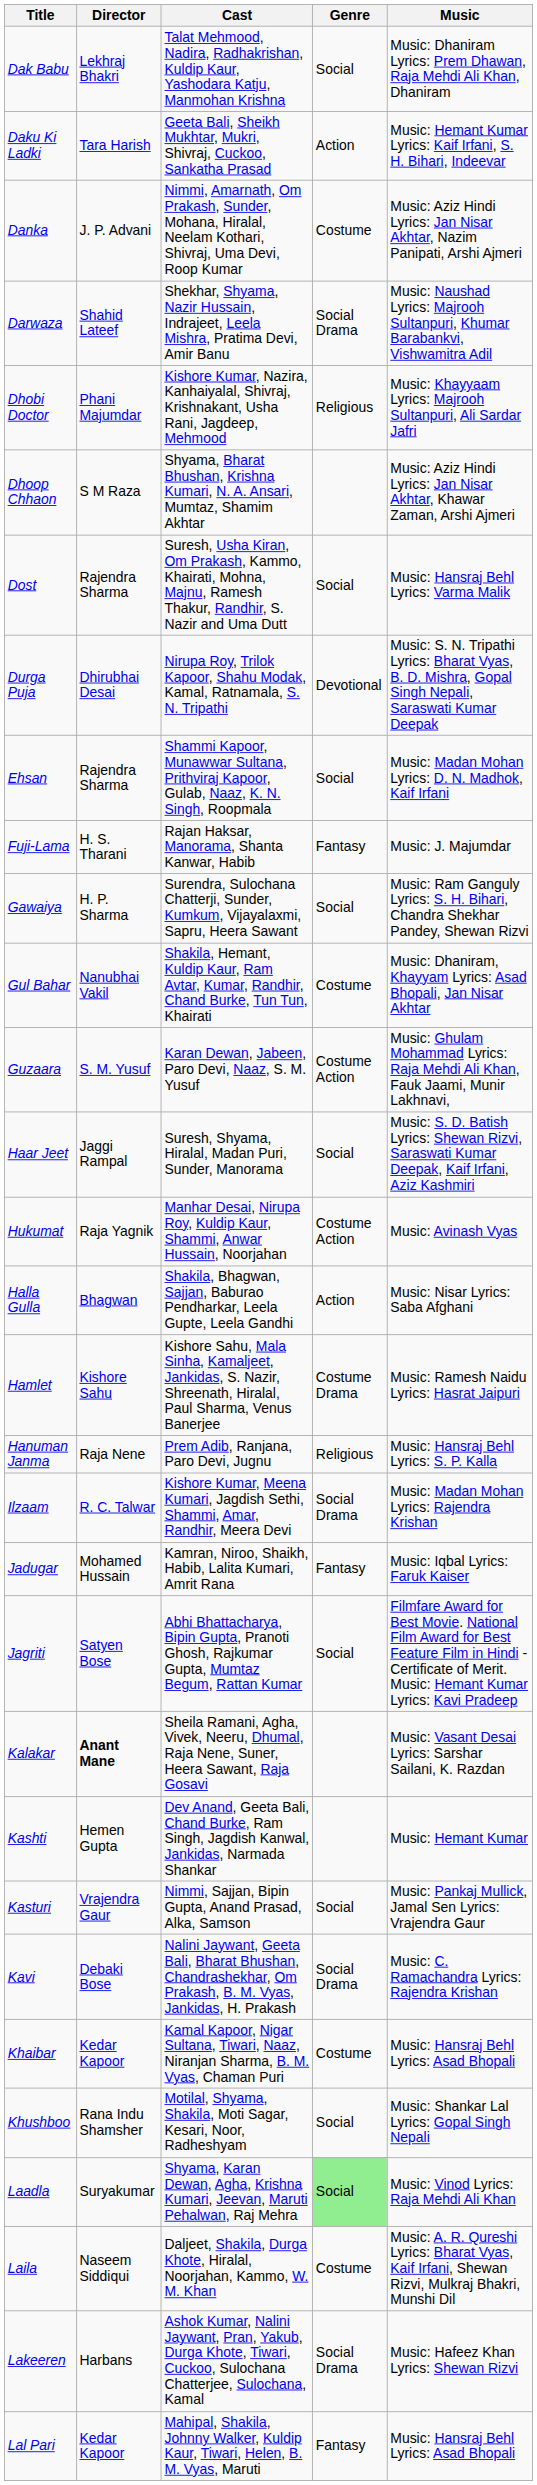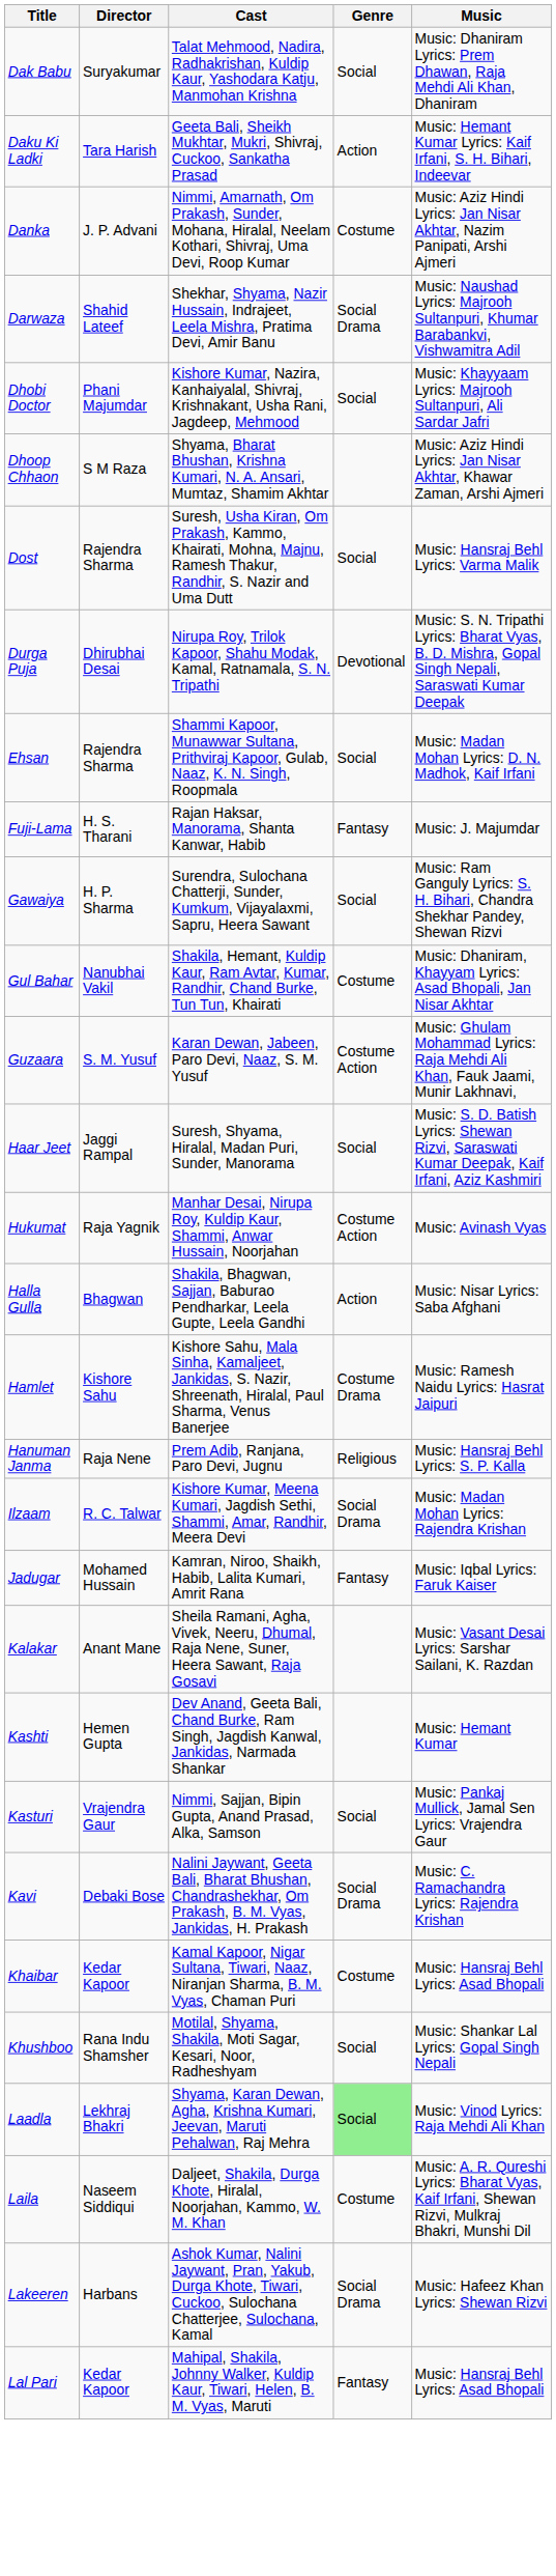 <table class="wikitable">
 <tr>
 <th>Title</th>
 <th>Director</th>
 <th>Cast</th>
 <th>Genre</th>
 <th>Music</th>
 </tr>
 <tr>
 <td><em><a href='#'>Dak Babu</a></em></td>
-<td><a href='#'>Lekhraj Bhakri</a></td>
+<td>Suryakumar</td>
 <td><a href='#'>Talat Mehmood</a>, <a href='#'>Nadira</a>, <a href='#'>Radhakrishan</a>, <a href='#'>Kuldip Kaur</a>, <a href='#'>Yashodara Katju</a>, <a href='#'>Manmohan Krishna</a></td>
 <td>Social</td>
 <td>Music: Dhaniram Lyrics: <a href='#'>Prem Dhawan</a>, <a href='#'>Raja Mehdi Ali Khan</a>, Dhaniram</td>
 </tr>
 <tr>
 <td><em><a href='#'>Daku Ki Ladki</a></em></td>
 <td><a href='#'>Tara Harish</a></td>
 <td><a href='#'>Geeta Bali</a>, <a href='#'>Sheikh Mukhtar</a>, <a href='#'>Mukri</a>, Shivraj, <a href='#'>Cuckoo</a>, <a href='#'>Sankatha Prasad</a></td>
 <td>Action</td>
 <td>Music: <a href='#'>Hemant Kumar</a> Lyrics: <a href='#'>Kaif Irfani</a>, <a href='#'>S. H. Bihari</a>, <a href='#'>Indeevar</a></td>
 </tr>
 <tr>
 <td><em><a href='#'>Danka</a></em></td>
 <td>J. P. Advani</td>
 <td><a href='#'>Nimmi</a>, <a href='#'>Amarnath</a>, <a href='#'>Om Prakash</a>, <a href='#'>Sunder</a>, Mohana, Hiralal, Neelam Kothari, Shivraj, Uma Devi, Roop Kumar</td>
 <td>Costume</td>
 <td>Music: Aziz Hindi Lyrics: <a href='#'>Jan Nisar Akhtar</a>, Nazim Panipati, Arshi Ajmeri</td>
 </tr>
 <tr>
 <td><em><a href='#'>Darwaza</a></em></td>
 <td><a href='#'>Shahid Lateef</a></td>
 <td>Shekhar, <a href='#'>Shyama</a>, <a href='#'>Nazir Hussain</a>, Indrajeet, <a href='#'>Leela Mishra</a>, Pratima Devi, Amir Banu</td>
 <td>Social Drama</td>
 <td>Music: <a href='#'>Naushad</a> Lyrics: <a href='#'>Majrooh Sultanpuri</a>, <a href='#'>Khumar Barabankvi</a>, <a href='#'>Vishwamitra Adil</a></td>
 </tr>
 <tr>
 <td><em><a href='#'>Dhobi Doctor</a></em></td>
 <td><a href='#'>Phani Majumdar</a></td>
 <td><a href='#'>Kishore Kumar</a>, Nazira, Kanhaiyalal, Shivraj, Krishnakant, Usha Rani, Jagdeep, <a href='#'>Mehmood</a></td>
-<td>Religious</td>
+<td>Social</td>
 <td>Music: <a href='#'>Khayyaam</a> Lyrics: <a href='#'>Majrooh Sultanpuri</a>, <a href='#'>Ali Sardar Jafri</a></td>
 </tr>
 <tr>
 <td><em><a href='#'>Dhoop Chhaon</a></em></td>
 <td>S M Raza</td>
 <td>Shyama, <a href='#'>Bharat Bhushan</a>, <a href='#'>Krishna Kumari</a>, <a href='#'>N. A. Ansari</a>, Mumtaz, Shamim Akhtar</td>
 <td></td>
 <td>Music: Aziz Hindi Lyrics: <a href='#'>Jan Nisar Akhtar</a>, Khawar Zaman, Arshi Ajmeri</td>
 </tr>
 <tr>
 <td><em><a href='#'>Dost</a></em></td>
 <td>Rajendra Sharma</td>
 <td>Suresh, <a href='#'>Usha Kiran</a>, <a href='#'>Om Prakash</a>, Kammo, Khairati, Mohna, <a href='#'>Majnu</a>, Ramesh Thakur, <a href='#'>Randhir</a>, S. Nazir and Uma Dutt</td>
 <td>Social</td>
 <td>Music: <a href='#'>Hansraj Behl</a> Lyrics: <a href='#'>Varma Malik</a></td>
 </tr>
 <tr>
 <td><em><a href='#'>Durga Puja</a></em></td>
 <td><a href='#'>Dhirubhai Desai</a></td>
 <td><a href='#'>Nirupa Roy</a>, <a href='#'>Trilok Kapoor</a>, <a href='#'>Shahu Modak</a>, Kamal, Ratnamala, <a href='#'>S. N. Tripathi</a></td>
 <td>Devotional</td>
 <td>Music: S. N. Tripathi Lyrics: <a href='#'>Bharat Vyas</a>, <a href='#'>B. D. Mishra</a>, <a href='#'>Gopal Singh Nepali</a>, <a href='#'>Saraswati Kumar Deepak</a></td>
 </tr>
 <tr>
 <td><em><a href='#'>Ehsan</a></em></td>
 <td>Rajendra Sharma</td>
 <td><a href='#'>Shammi Kapoor</a>, <a href='#'>Munawwar Sultana</a>, <a href='#'>Prithviraj Kapoor</a>, Gulab, <a href='#'>Naaz</a>, <a href='#'>K. N. Singh</a>, Roopmala</td>
 <td>Social</td>
 <td>Music: <a href='#'>Madan Mohan</a> Lyrics: <a href='#'>D. N. Madhok</a>, <a href='#'>Kaif Irfani</a></td>
 </tr>
 <tr>
 <td><em><a href='#'>Fuji-Lama</a></em></td>
 <td>H. S. Tharani</td>
 <td>Rajan Haksar, <a href='#'>Manorama</a>, Shanta Kanwar, Habib</td>
 <td>Fantasy</td>
 <td>Music: J. Majumdar</td>
 </tr>
 <tr>
 <td><em><a href='#'>Gawaiya</a></em></td>
 <td>H. P. Sharma</td>
 <td>Surendra, Sulochana Chatterji, Sunder, <a href='#'>Kumkum</a>, Vijayalaxmi, Sapru, Heera Sawant</td>
 <td>Social</td>
 <td>Music: Ram Ganguly Lyrics: <a href='#'>S. H. Bihari</a>, Chandra Shekhar Pandey, Shewan Rizvi</td>
 </tr>
 <tr>
 <td><em><a href='#'>Gul Bahar</a></em></td>
 <td><a href='#'>Nanubhai Vakil</a></td>
 <td><a href='#'>Shakila</a>, Hemant, <a href='#'>Kuldip Kaur</a>, <a href='#'>Ram Avtar</a>, <a href='#'>Kumar</a>, <a href='#'>Randhir</a>, <a href='#'>Chand Burke</a>, <a href='#'>Tun Tun</a>, Khairati</td>
 <td>Costume</td>
 <td>Music: Dhaniram, <a href='#'>Khayyam</a> Lyrics: <a href='#'>Asad Bhopali</a>, <a href='#'>Jan Nisar Akhtar</a></td>
 </tr>
 <tr>
 <td><em><a href='#'>Guzaara</a></em></td>
 <td><a href='#'>S. M. Yusuf</a></td>
 <td><a href='#'>Karan Dewan</a>, <a href='#'>Jabeen</a>, Paro Devi, <a href='#'>Naaz</a>, S. M. Yusuf</td>
 <td>Costume Action</td>
 <td>Music: <a href='#'>Ghulam Mohammad</a> Lyrics: <a href='#'>Raja Mehdi Ali Khan</a>, Fauk Jaami, Munir Lakhnavi,</td>
 </tr>
 <tr>
 <td><em><a href='#'>Haar Jeet</a></em></td>
 <td>Jaggi Rampal</td>
 <td>Suresh, Shyama, Hiralal, Madan Puri, Sunder, Manorama</td>
 <td>Social</td>
 <td>Music: <a href='#'>S. D. Batish</a> Lyrics: <a href='#'>Shewan Rizvi</a>, <a href='#'>Saraswati Kumar Deepak</a>, <a href='#'>Kaif Irfani</a>, <a href='#'>Aziz Kashmiri</a></td>
 </tr>
 <tr>
 <td><em><a href='#'>Hukumat</a></em></td>
 <td>Raja Yagnik</td>
 <td><a href='#'>Manhar Desai</a>, <a href='#'>Nirupa Roy</a>, <a href='#'>Kuldip Kaur</a>, <a href='#'>Shammi</a>, <a href='#'>Anwar Hussain</a>, Noorjahan</td>
 <td>Costume Action</td>
 <td>Music: <a href='#'>Avinash Vyas</a></td>
 </tr>
 <tr>
 <td><em><a href='#'>Halla Gulla</a></em></td>
 <td><a href='#'>Bhagwan</a></td>
 <td><a href='#'>Shakila</a>, Bhagwan, <a href='#'>Sajjan</a>, Baburao Pendharkar, Leela Gupte, Leela Gandhi</td>
 <td>Action</td>
 <td>Music: Nisar Lyrics: Saba Afghani</td>
 </tr>
 <tr>
 <td><em><a href='#'>Hamlet</a></em></td>
 <td><a href='#'>Kishore Sahu</a></td>
 <td>Kishore Sahu, <a href='#'>Mala Sinha</a>, <a href='#'>Kamaljeet</a>, <a href='#'>Jankidas</a>, S. Nazir,  Shreenath, Hiralal, Paul Sharma, Venus Banerjee</td>
 <td>Costume Drama</td>
 <td>Music: Ramesh Naidu Lyrics: <a href='#'>Hasrat Jaipuri</a></td>
 </tr>
 <tr>
 <td><em><a href='#'>Hanuman Janma</a></em></td>
 <td>Raja Nene</td>
 <td><a href='#'>Prem Adib</a>, Ranjana, Paro Devi, Jugnu</td>
 <td>Religious</td>
 <td>Music: <a href='#'>Hansraj Behl</a> Lyrics: <a href='#'>S. P. Kalla</a></td>
 </tr>
 <tr>
 <td><em><a href='#'>Ilzaam</a></em></td>
 <td><a href='#'>R. C. Talwar</a></td>
 <td><a href='#'>Kishore Kumar</a>, <a href='#'>Meena Kumari</a>, Jagdish Sethi, <a href='#'>Shammi</a>, <a href='#'>Amar</a>, <a href='#'>Randhir</a>, Meera Devi</td>
 <td>Social Drama</td>
 <td>Music: <a href='#'>Madan Mohan</a> Lyrics: <a href='#'>Rajendra Krishan</a></td>
 </tr>
 <tr>
 <td><em><a href='#'>Jadugar</a></em></td>
 <td>Mohamed Hussain</td>
 <td>Kamran, Niroo, Shaikh, Habib, Lalita Kumari, Amrit Rana</td>
 <td>Fantasy</td>
 <td>Music: Iqbal Lyrics: <a href='#'>Faruk Kaiser</a></td>
 </tr>
 <tr>
-<td><em><a href='#'>Jagriti</a></em></td>
-<td><a href='#'>Satyen Bose</a></td>
-<td><a href='#'>Abhi Bhattacharya</a>, <a href='#'>Bipin Gupta</a>, Pranoti Ghosh, Rajkumar Gupta, <a href='#'>Mumtaz Begum</a>, <a href='#'>Rattan Kumar</a></td>
-<td>Social</td>
-<td><a href='#'>Filmfare Award for Best Movie</a>. <a href='#'>National Film Award for Best Feature Film in Hindi</a> - Certificate of Merit. Music: <a href='#'>Hemant Kumar</a> Lyrics: <a href='#'>Kavi Pradeep</a></td>
-</tr>
-<tr>
 <td><em><a href='#'>Kalakar</a></em></td>
-<td><strong>Anant Mane</strong></td>
+<td>Anant Mane</td>
 <td>Sheila Ramani, Agha, Vivek, Neeru, <a href='#'>Dhumal</a>, Raja Nene, Suner, Heera Sawant, <a href='#'>Raja Gosavi</a></td>
 <td></td>
 <td>Music: <a href='#'>Vasant Desai</a> Lyrics: Sarshar Sailani, K. Razdan</td>
 </tr>
 <tr>
 <td><em><a href='#'>Kashti</a></em></td>
 <td>Hemen Gupta</td>
 <td><a href='#'>Dev Anand</a>, Geeta Bali, <a href='#'>Chand Burke</a>, Ram Singh, Jagdish Kanwal, <a href='#'>Jankidas</a>, Narmada Shankar</td>
 <td></td>
 <td>Music: <a href='#'>Hemant Kumar</a></td>
 </tr>
 <tr>
 <td><em><a href='#'>Kasturi</a></em></td>
 <td><a href='#'>Vrajendra Gaur</a></td>
 <td><a href='#'>Nimmi</a>, Sajjan, Bipin Gupta, Anand Prasad, Alka, Samson</td>
 <td>Social</td>
 <td>Music: <a href='#'>Pankaj Mullick</a>, Jamal Sen Lyrics: Vrajendra Gaur</td>
 </tr>
 <tr>
 <td><em><a href='#'>Kavi</a></em></td>
 <td><a href='#'>Debaki Bose</a></td>
 <td><a href='#'>Nalini Jaywant</a>, <a href='#'>Geeta Bali</a>, <a href='#'>Bharat Bhushan</a>, <a href='#'>Chandrashekhar</a>, <a href='#'>Om Prakash</a>, <a href='#'>B. M. Vyas</a>, <a href='#'>Jankidas</a>, H. Prakash</td>
 <td>Social Drama</td>
 <td>Music: <a href='#'>C. Ramachandra</a> Lyrics: <a href='#'>Rajendra Krishan</a></td>
 </tr>
 <tr>
 <td><em><a href='#'>Khaibar</a></em></td>
 <td><a href='#'>Kedar Kapoor</a></td>
 <td><a href='#'>Kamal Kapoor</a>, <a href='#'>Nigar Sultana</a>, <a href='#'>Tiwari</a>, <a href='#'>Naaz</a>, Niranjan Sharma, <a href='#'>B. M. Vyas</a>, Chaman Puri</td>
 <td>Costume</td>
 <td>Music: <a href='#'>Hansraj Behl</a> Lyrics: <a href='#'>Asad Bhopali</a></td>
 </tr>
 <tr>
 <td><em><a href='#'>Khushboo</a></em></td>
 <td>Rana Indu Shamsher</td>
 <td><a href='#'>Motilal</a>, <a href='#'>Shyama</a>, <a href='#'>Shakila</a>, Moti Sagar, Kesari, Noor, Radheshyam</td>
 <td>Social</td>
 <td>Music: Shankar Lal Lyrics: <a href='#'>Gopal Singh Nepali</a></td>
 </tr>
 <tr>
 <td><em><a href='#'>Laadla</a></em></td>
-<td>Suryakumar</td>
+<td><a href='#'>Lekhraj Bhakri</a></td>
 <td><a href='#'>Shyama</a>, <a href='#'>Karan Dewan</a>, <a href='#'>Agha</a>, <a href='#'>Krishna Kumari</a>, <a href='#'>Jeevan</a>, <a href='#'>Maruti Pehalwan</a>, Raj Mehra</td>
 <td style="background: lightgreen;">Social</td>
 <td>Music: <a href='#'>Vinod</a> Lyrics: <a href='#'>Raja Mehdi Ali Khan</a></td>
 </tr>
 <tr>
 <td><em><a href='#'>Laila</a></em></td>
 <td>Naseem Siddiqui</td>
 <td>Daljeet, <a href='#'>Shakila</a>, <a href='#'>Durga Khote</a>, Hiralal, Noorjahan, Kammo, <a href='#'>W. M. Khan</a></td>
 <td>Costume</td>
 <td>Music: <a href='#'>A. R. Qureshi</a> Lyrics: <a href='#'>Bharat Vyas</a>, <a href='#'>Kaif Irfani</a>, Shewan Rizvi, Mulkraj Bhakri, Munshi Dil</td>
 </tr>
 <tr>
 <td><em><a href='#'>Lakeeren</a></em></td>
 <td>Harbans</td>
 <td><a href='#'>Ashok Kumar</a>, <a href='#'>Nalini Jaywant</a>, <a href='#'>Pran</a>, <a href='#'>Yakub</a>, <a href='#'>Durga Khote</a>, <a href='#'>Tiwari</a>, <a href='#'>Cuckoo</a>, Sulochana Chatterjee, <a href='#'>Sulochana</a>, Kamal</td>
 <td>Social Drama</td>
 <td>Music: Hafeez Khan Lyrics: <a href='#'>Shewan Rizvi</a></td>
 </tr>
 <tr>
 <td><em><a href='#'>Lal Pari</a></em></td>
 <td><a href='#'>Kedar Kapoor</a></td>
 <td><a href='#'>Mahipal</a>, <a href='#'>Shakila</a>, <a href='#'>Johnny Walker</a>, <a href='#'>Kuldip Kaur</a>, <a href='#'>Tiwari</a>, <a href='#'>Helen</a>, <a href='#'>B. M. Vyas</a>, Maruti</td>
 <td>Fantasy</td>
 <td>Music: <a href='#'>Hansraj Behl</a> Lyrics: <a href='#'>Asad Bhopali</a></td>
 </tr>
 </table>
